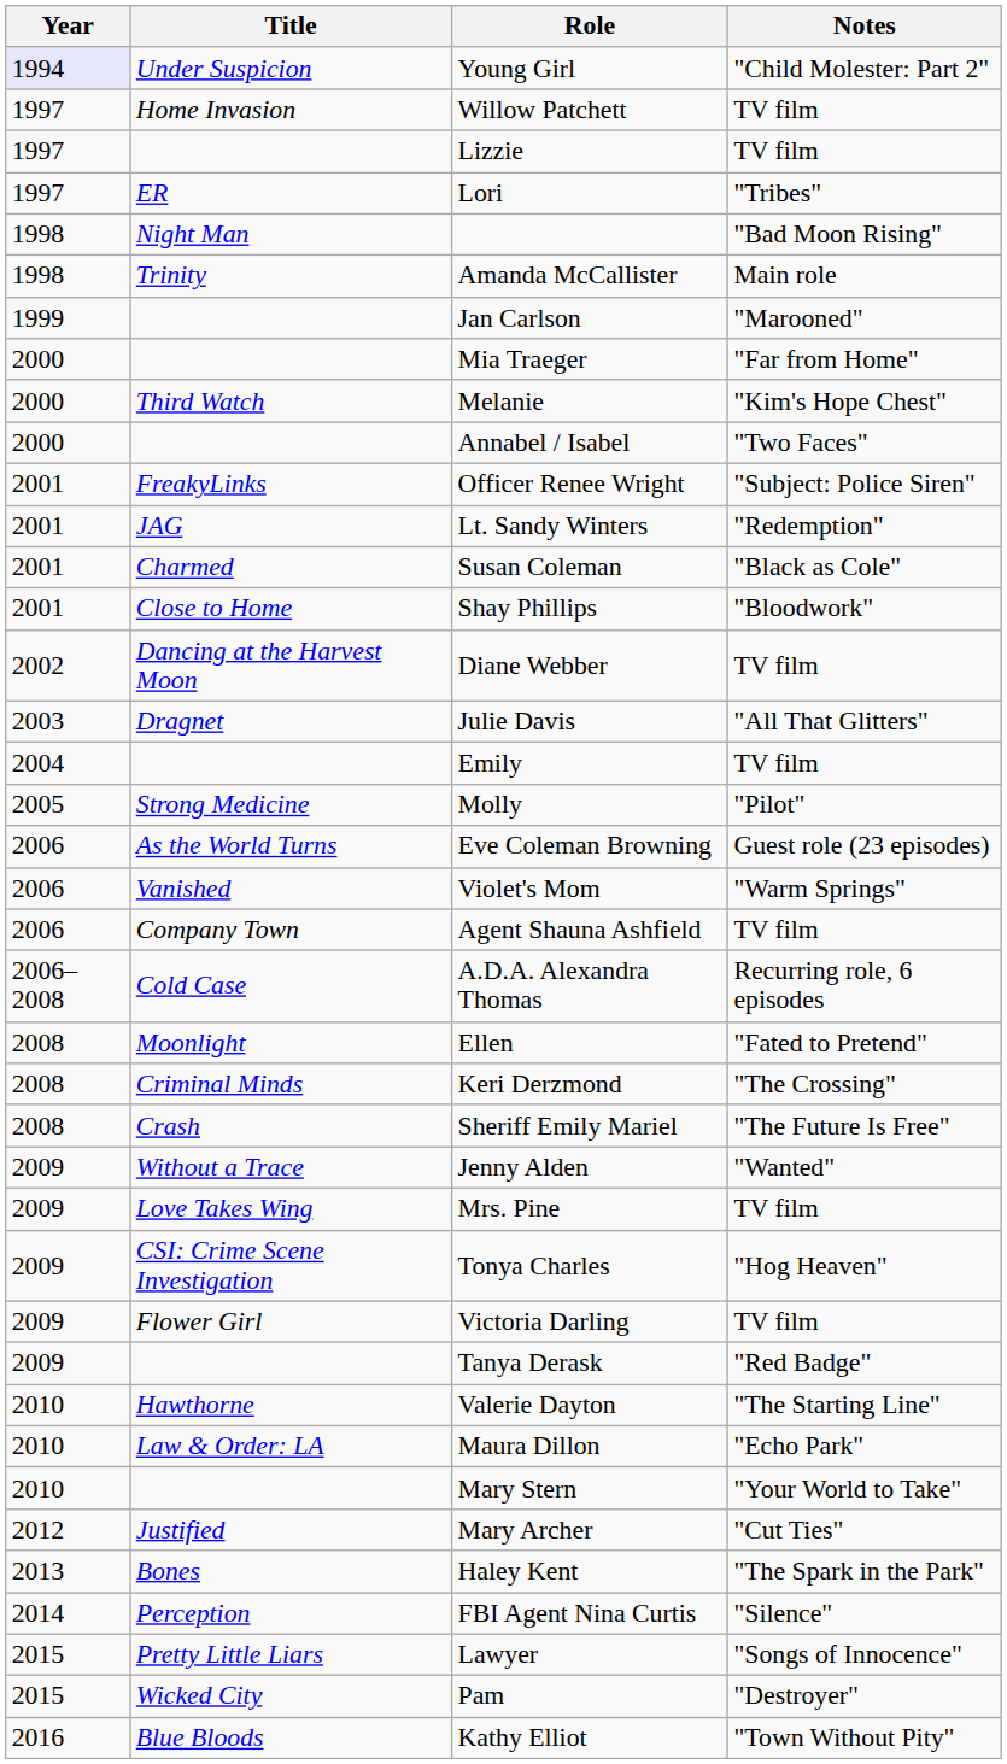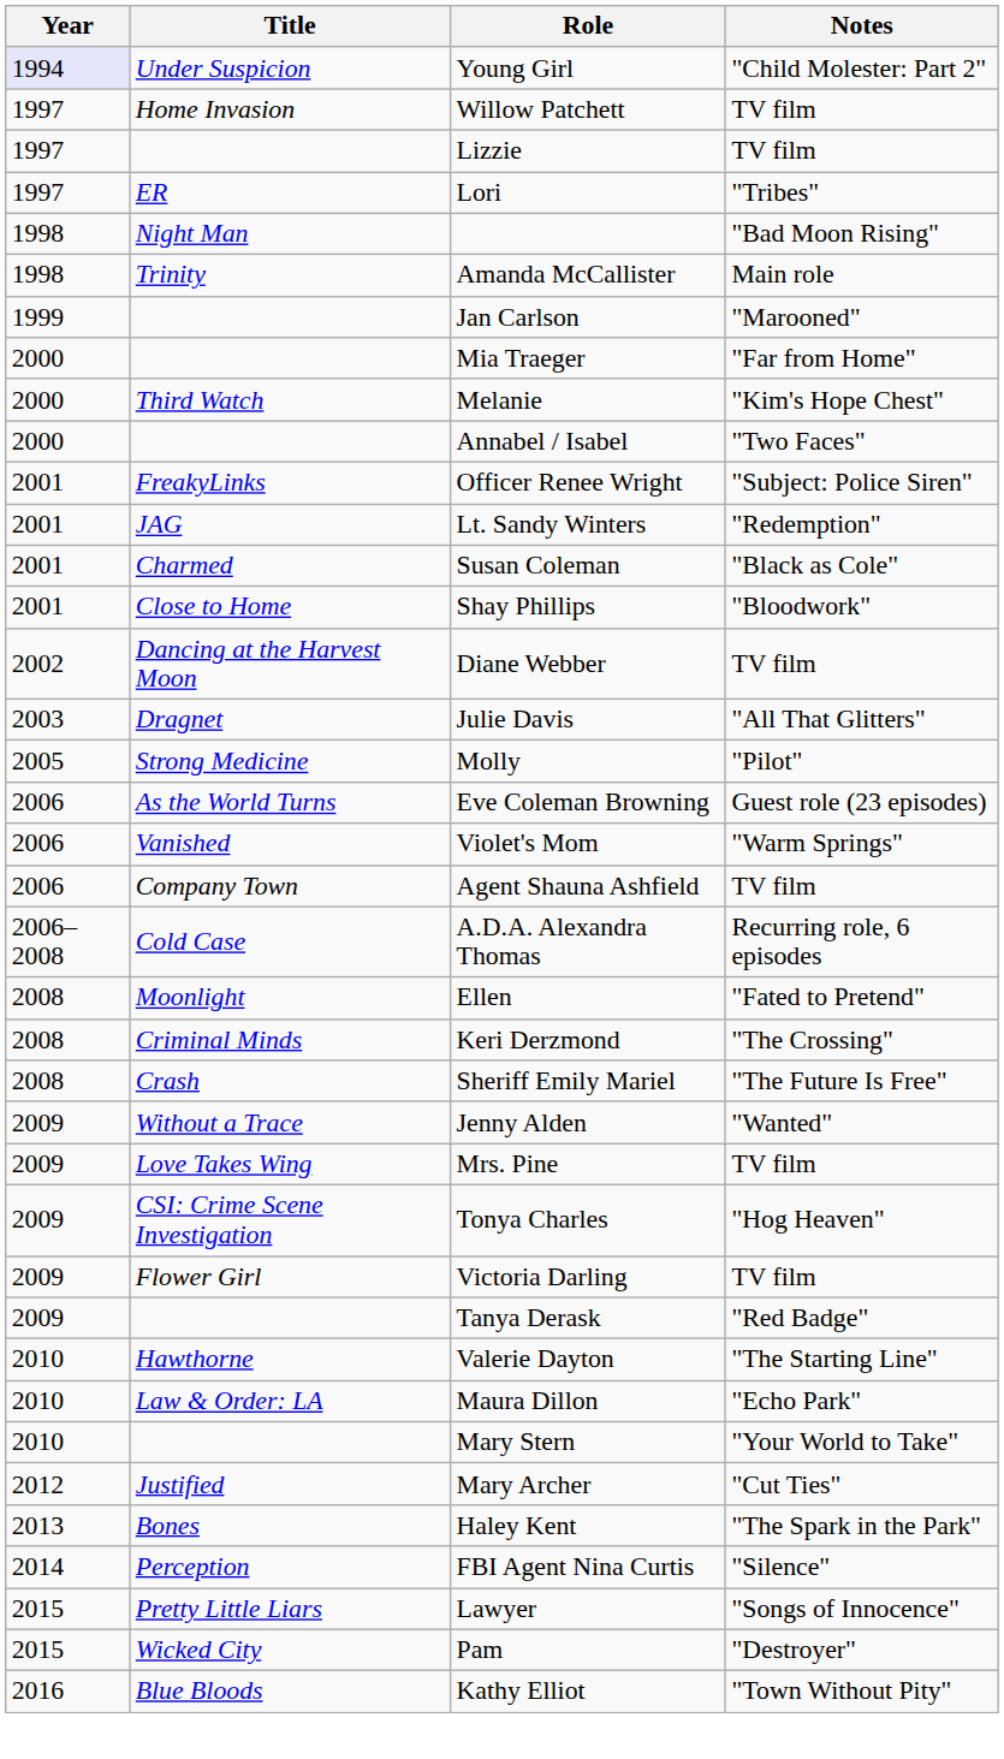 <table class="wikitable sortable">
 <tr>
 <th>Year</th>
 <th>Title</th>
 <th>Role</th>
 <th class="unsortable">Notes</th>
 </tr>
 <tr>
 <td style="background: lavender;">1994</td>
 <td><em><a href='#'>Under Suspicion</a></em></td>
 <td>Young Girl</td>
 <td>"Child Molester: Part 2"</td>
 </tr>
 <tr>
 <td>1997</td>
 <td><em>Home Invasion</em></td>
 <td>Willow Patchett</td>
 <td>TV film</td>
 </tr>
 <tr>
 <td>1997</td>
 <td><em></em></td>
 <td>Lizzie</td>
 <td>TV film</td>
 </tr>
 <tr>
 <td>1997</td>
 <td><em><a href='#'>ER</a></em></td>
 <td>Lori</td>
 <td>"Tribes"</td>
 </tr>
 <tr>
 <td>1998</td>
 <td><em><a href='#'>Night Man</a></em></td>
 <td></td>
 <td>"Bad Moon Rising"</td>
 </tr>
 <tr>
 <td>1998</td>
 <td><em><a href='#'>Trinity</a></em></td>
 <td>Amanda McCallister</td>
 <td>Main role</td>
 </tr>
 <tr>
 <td>1999</td>
 <td><em></em></td>
 <td>Jan Carlson</td>
 <td>"Marooned"</td>
 </tr>
 <tr>
 <td>2000</td>
 <td><em></em></td>
 <td>Mia Traeger</td>
 <td>"Far from Home"</td>
 </tr>
 <tr>
 <td>2000</td>
 <td><em><a href='#'>Third Watch</a></em></td>
 <td>Melanie</td>
 <td>"Kim's Hope Chest"</td>
 </tr>
 <tr>
 <td>2000</td>
 <td><em></em></td>
 <td>Annabel / Isabel</td>
 <td>"Two Faces"</td>
 </tr>
 <tr>
 <td>2001</td>
 <td><em><a href='#'>FreakyLinks</a></em></td>
 <td>Officer Renee Wright</td>
 <td>"Subject: Police Siren"</td>
 </tr>
 <tr>
 <td>2001</td>
 <td><em><a href='#'>JAG</a></em></td>
 <td>Lt. Sandy Winters</td>
 <td>"Redemption"</td>
 </tr>
 <tr>
 <td>2001</td>
 <td><em><a href='#'>Charmed</a></em></td>
 <td>Susan Coleman</td>
 <td>"Black as Cole"</td>
 </tr>
 <tr>
 <td>2001</td>
 <td><em><a href='#'>Close to Home</a></em></td>
 <td>Shay Phillips</td>
 <td>"Bloodwork"</td>
 </tr>
 <tr>
 <td>2002</td>
 <td><em><a href='#'>Dancing at the Harvest Moon</a></em></td>
 <td>Diane Webber</td>
 <td>TV film</td>
 </tr>
 <tr>
 <td>2003</td>
 <td><em><a href='#'>Dragnet</a></em></td>
 <td>Julie Davis</td>
 <td>"All That Glitters"</td>
-</tr>
-<tr>
-<td>2004</td>
-<td><em></em></td>
-<td>Emily</td>
-<td>TV film</td>
 </tr>
 <tr>
 <td>2005</td>
 <td><em><a href='#'>Strong Medicine</a></em></td>
 <td>Molly</td>
 <td>"Pilot"</td>
 </tr>
 <tr>
 <td>2006</td>
 <td><em><a href='#'>As the World Turns</a></em></td>
 <td>Eve Coleman Browning</td>
 <td>Guest role (23 episodes)</td>
 </tr>
 <tr>
 <td>2006</td>
 <td><em><a href='#'>Vanished</a></em></td>
 <td>Violet's Mom</td>
 <td>"Warm Springs"</td>
 </tr>
 <tr>
 <td>2006</td>
 <td><em>Company Town</em></td>
 <td>Agent Shauna Ashfield</td>
 <td>TV film</td>
 </tr>
 <tr>
 <td>2006–2008</td>
 <td><em><a href='#'>Cold Case</a></em></td>
 <td>A.D.A. Alexandra Thomas</td>
 <td>Recurring role, 6 episodes</td>
 </tr>
 <tr>
 <td>2008</td>
 <td><em><a href='#'>Moonlight</a></em></td>
 <td>Ellen</td>
 <td>"Fated to Pretend"</td>
 </tr>
 <tr>
 <td>2008</td>
 <td><em><a href='#'>Criminal Minds</a></em></td>
 <td>Keri Derzmond</td>
 <td>"The Crossing"</td>
 </tr>
 <tr>
 <td>2008</td>
 <td><em><a href='#'>Crash</a></em></td>
 <td>Sheriff Emily Mariel</td>
 <td>"The Future Is Free"</td>
 </tr>
 <tr>
 <td>2009</td>
 <td><em><a href='#'>Without a Trace</a></em></td>
 <td>Jenny Alden</td>
 <td>"Wanted"</td>
 </tr>
 <tr>
 <td>2009</td>
 <td><em><a href='#'>Love Takes Wing</a></em></td>
 <td>Mrs. Pine</td>
 <td>TV film</td>
 </tr>
 <tr>
 <td>2009</td>
 <td><em><a href='#'>CSI: Crime Scene Investigation</a></em></td>
 <td>Tonya Charles</td>
 <td>"Hog Heaven"</td>
 </tr>
 <tr>
 <td>2009</td>
 <td><em>Flower Girl</em></td>
 <td>Victoria Darling</td>
 <td>TV film</td>
 </tr>
 <tr>
 <td>2009</td>
 <td><em></em></td>
 <td>Tanya Derask</td>
 <td>"Red Badge"</td>
 </tr>
 <tr>
 <td>2010</td>
 <td><em><a href='#'>Hawthorne</a></em></td>
 <td>Valerie Dayton</td>
 <td>"The Starting Line"</td>
 </tr>
 <tr>
 <td>2010</td>
 <td><em><a href='#'>Law & Order: LA</a></em></td>
 <td>Maura Dillon</td>
 <td>"Echo Park"</td>
 </tr>
 <tr>
 <td>2010</td>
 <td><em></em></td>
 <td>Mary Stern</td>
 <td>"Your World to Take"</td>
 </tr>
 <tr>
 <td>2012</td>
 <td><em><a href='#'>Justified</a></em></td>
 <td>Mary Archer</td>
 <td>"Cut Ties"</td>
 </tr>
 <tr>
 <td>2013</td>
 <td><em><a href='#'>Bones</a></em></td>
 <td>Haley Kent</td>
 <td>"The Spark in the Park"</td>
 </tr>
 <tr>
 <td>2014</td>
 <td><em><a href='#'>Perception</a></em></td>
 <td>FBI Agent Nina Curtis</td>
 <td>"Silence"</td>
 </tr>
 <tr>
 <td>2015</td>
 <td><em><a href='#'>Pretty Little Liars</a></em></td>
 <td>Lawyer</td>
 <td>"Songs of Innocence"</td>
 </tr>
 <tr>
 <td>2015</td>
 <td><em><a href='#'>Wicked City</a></em></td>
 <td>Pam</td>
 <td>"Destroyer"</td>
 </tr>
 <tr>
 <td>2016</td>
 <td><em><a href='#'>Blue Bloods</a></em></td>
 <td>Kathy Elliot</td>
 <td>"Town Without Pity"</td>
 </tr>
 </table>
